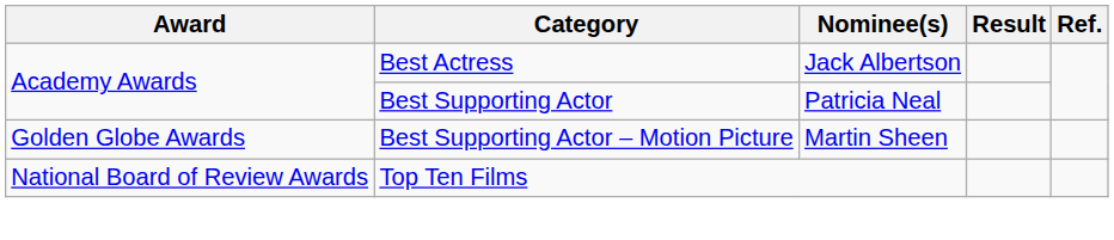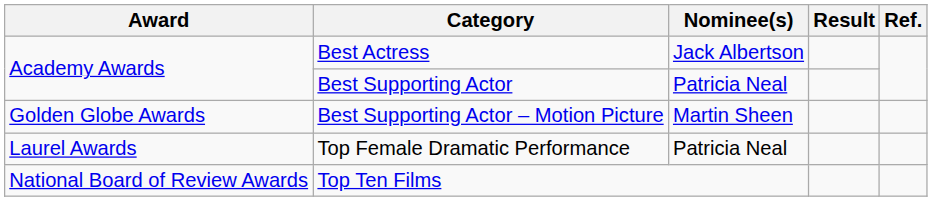 <table class="wikitable plainrowheaders">
 <tr>
 <th>Award</th>
 <th>Category</th>
 <th>Nominee(s)</th>
 <th>Result</th>
 <th>Ref.</th>
 </tr>
 <tr>
 <td rowspan="2"><a href='#'>Academy Awards</a></td>
 <td><a href='#'>Best Actress</a></td>
 <td><a href='#'>Jack Albertson</a></td>
 <td></td>
 <td align="center" rowspan="2"></td>
 </tr>
 <tr>
 <td><a href='#'>Best Supporting Actor</a></td>
 <td><a href='#'>Patricia Neal</a></td>
 <td></td>
 </tr>
 <tr>
 <td><a href='#'>Golden Globe Awards</a></td>
 <td><a href='#'>Best Supporting Actor – Motion Picture</a></td>
 <td><a href='#'>Martin Sheen</a></td>
 <td></td>
 <td align="center"></td>
 </tr>
 <tr>
+<td><a href='#'>Laurel Awards</a></td>
+<td>Top Female Dramatic Performance</td>
+<td>Patricia Neal</td>
+<td></td>
+<td align="center"></td>
+</tr>
+<tr>
 <td><a href='#'>National Board of Review Awards</a></td>
 <td colspan="2"><a href='#'>Top Ten Films</a></td>
 <td></td>
 <td align="center"></td>
 </tr>
 </table>
